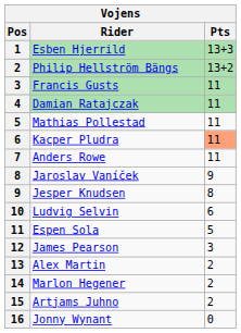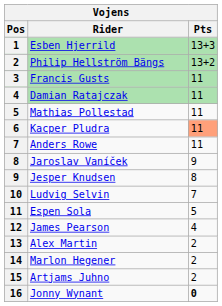 <table class="wikitable">
 <tr>
 <th colspan="3">Vojens</th>
 </tr>
 <tr>
 <th width=20>Pos</th>
 <th width=200>Rider</th>
 <th width=20>Pts</th>
 </tr>
 <tr style="background:#ACE1AF;">
 <th>1</th>
 <td> <a href='#'>Esben Hjerrild</a></td>
 <td>13+3</td>
 </tr>
 <tr style="background:#ACE1AF;">
 <th>2</th>
 <td> <a href='#'>Philip Hellström Bängs</a></td>
 <td>13+2</td>
 </tr>
 <tr style="background:#ACE1AF;">
 <th>3</th>
 <td> <a href='#'>Francis Gusts</a></td>
 <td>11</td>
 </tr>
 <tr style="background:#ACE1AF;">
 <th>4</th>
 <td> <a href='#'>Damian Ratajczak</a></td>
 <td>11</td>
 </tr>
 <tr>
 <th>5</th>
 <td> <a href='#'>Mathias Pollestad</a></td>
 <td>11</td>
 </tr>
 <tr>
 <th>6</th>
 <td> <a href='#'>Kacper Pludra</a></td>
 <td style="background: lightsalmon;">11</td>
 </tr>
 <tr>
 <th>7</th>
 <td> <a href='#'>Anders Rowe</a></td>
 <td>11</td>
 </tr>
 <tr>
 <th>8</th>
 <td> <a href='#'>Jaroslav Vaníček</a></td>
 <td>9</td>
 </tr>
 <tr>
 <th>9</th>
 <td> <a href='#'>Jesper Knudsen</a></td>
 <td>8</td>
 </tr>
 <tr>
 <th>10</th>
 <td> <a href='#'>Ludvig Selvin</a></td>
-<td>6</td>
+<td>7</td>
 </tr>
 <tr>
 <th>11</th>
 <td> <a href='#'>Espen Sola</a></td>
 <td>5</td>
 </tr>
 <tr>
 <th>12</th>
 <td> <a href='#'>James Pearson</a></td>
-<td>3</td>
+<td>4</td>
 </tr>
 <tr>
 <th>13</th>
 <td> <a href='#'>Alex Martin</a></td>
 <td>2</td>
 </tr>
 <tr>
 <th>14</th>
 <td> <a href='#'>Marlon Hegener</a></td>
 <td>2</td>
 </tr>
 <tr>
 <th>15</th>
 <td> <a href='#'>Artjams Juhno</a></td>
 <td>2</td>
 </tr>
 <tr>
 <th>16</th>
 <td> <a href='#'>Jonny Wynant</a></td>
-<td>0</td>
+<td><strong>0</strong></td>
 </tr>
 </table>
